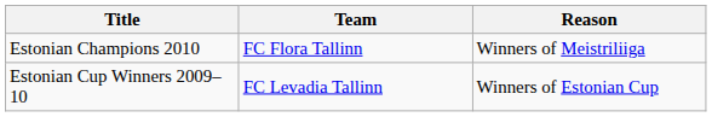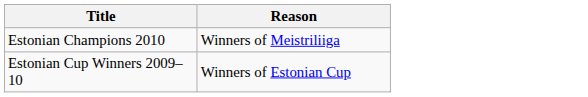 <table class="wikitable" style="text-align: left;">
 <tr>
 <th style="width: 200px;">Title</th>
-<th style="width: 200px;">Team</th>
 <th style="width: 200px;">Reason</th>
 </tr>
 <tr>
 <td>Estonian Champions 2010</td>
-<td><a href='#'>FC Flora Tallinn</a></td>
 <td>Winners of <a href='#'>Meistriliiga</a></td>
 </tr>
 <tr>
 <td>Estonian Cup Winners 2009–10</td>
-<td><a href='#'>FC Levadia Tallinn</a></td>
 <td>Winners of <a href='#'>Estonian Cup</a></td>
 </tr>
 </table>
